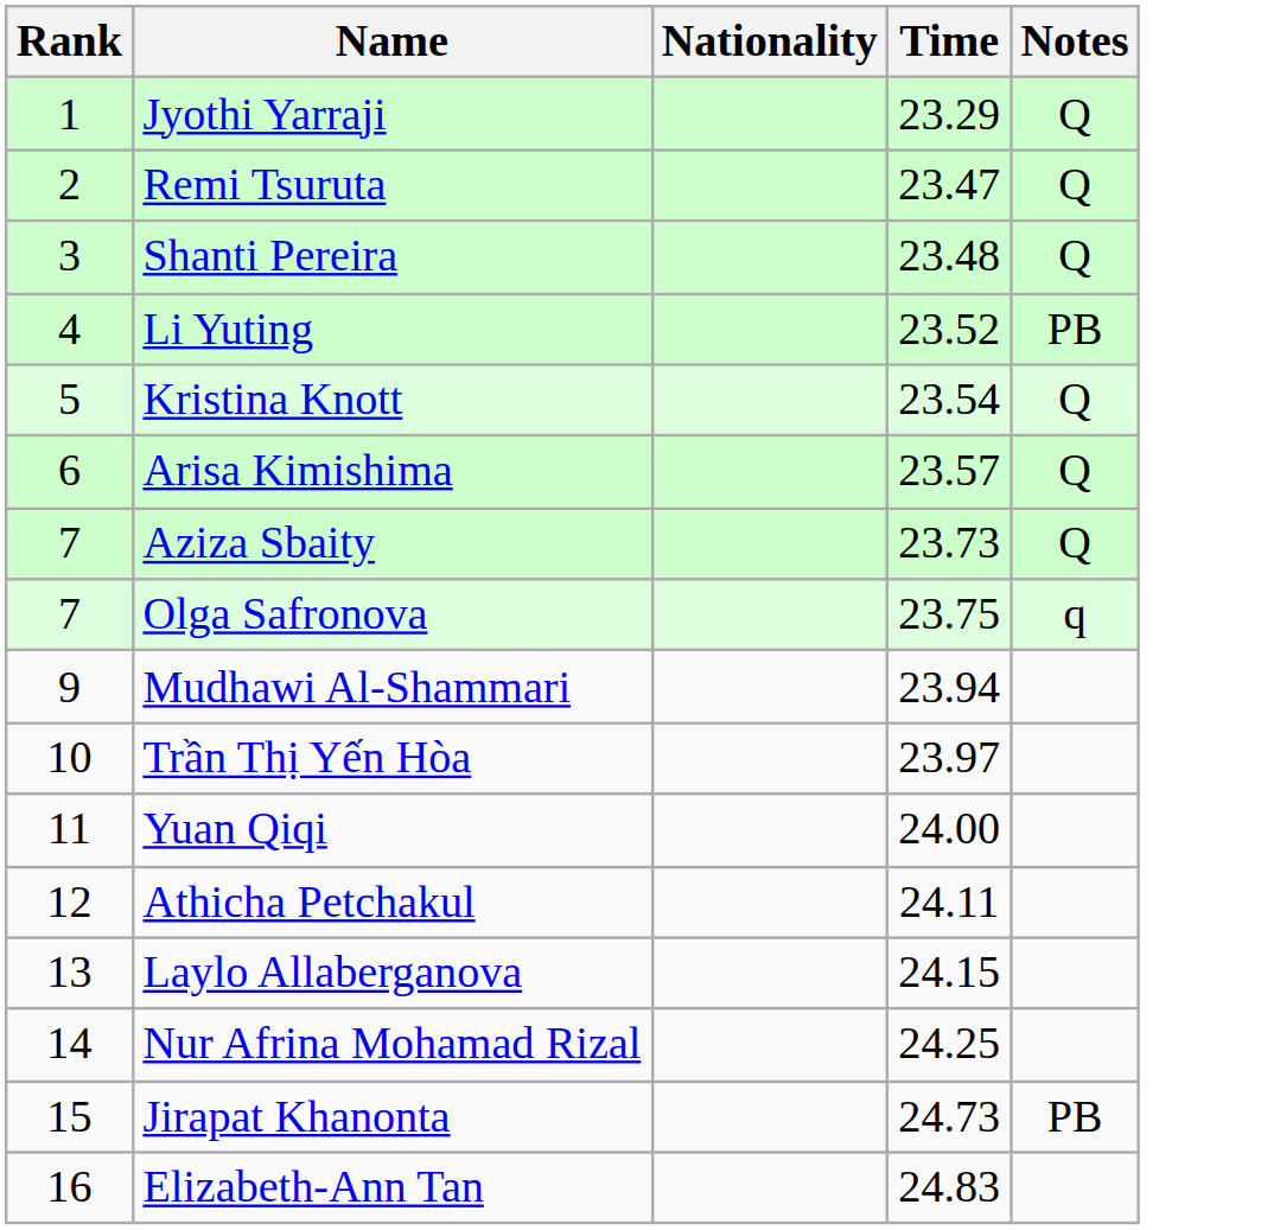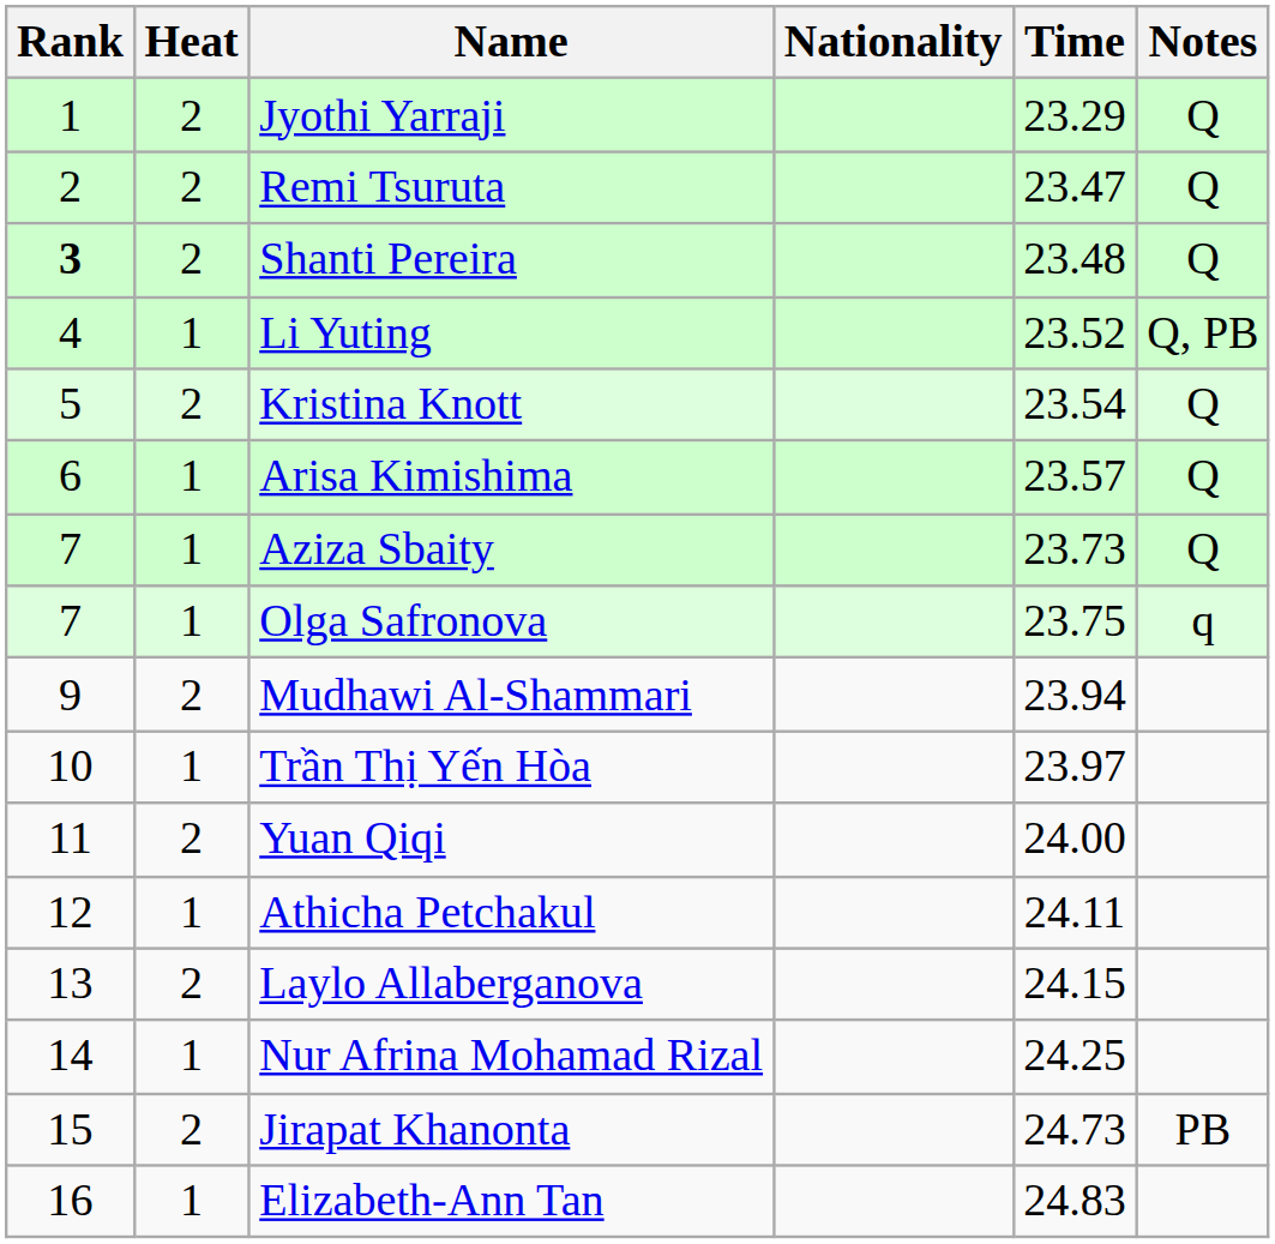 <table class="wikitable sortable" style="text-align:center">
 <tr>
 <th>Rank</th>
+<th>Heat</th>
 <th>Name</th>
 <th>Nationality</th>
 <th>Time</th>
 <th>Notes</th>
 </tr>
 <tr bgcolor=ccffcc>
 <td>1</td>
+<td>2</td>
 <td align=left><a href='#'>Jyothi Yarraji</a></td>
 <td align=left></td>
 <td>23.29</td>
 <td>Q</td>
 </tr>
 <tr bgcolor=ccffcc>
 <td>2</td>
+<td>2</td>
 <td align=left><a href='#'>Remi Tsuruta</a></td>
 <td align=left></td>
 <td>23.47</td>
 <td>Q</td>
 </tr>
 <tr bgcolor=ccffcc>
-<td>3</td>
+<td><strong>3</strong></td>
+<td>2</td>
 <td align=left><a href='#'>Shanti Pereira</a></td>
 <td align=left></td>
 <td>23.48</td>
 <td>Q</td>
 </tr>
 <tr bgcolor=ccffcc>
 <td>4</td>
+<td>1</td>
 <td align=left><a href='#'>Li Yuting</a></td>
 <td align=left></td>
 <td>23.52</td>
-<td>PB</td>
+<td>Q, PB</td>
 </tr>
 <tr bgcolor=ddffdd>
 <td>5</td>
+<td>2</td>
 <td align=left><a href='#'>Kristina Knott</a></td>
 <td align=left></td>
 <td>23.54</td>
 <td>Q</td>
 </tr>
 <tr bgcolor=ccffcc>
 <td>6</td>
+<td>1</td>
 <td align=left><a href='#'>Arisa Kimishima</a></td>
 <td align=left></td>
 <td>23.57</td>
 <td>Q</td>
 </tr>
 <tr bgcolor=ccffcc>
 <td>7</td>
+<td>1</td>
 <td align=left><a href='#'>Aziza Sbaity</a></td>
 <td align=left></td>
 <td>23.73</td>
 <td>Q</td>
 </tr>
 <tr bgcolor=ddffdd>
 <td>7</td>
+<td>1</td>
 <td align=left><a href='#'>Olga Safronova</a></td>
 <td align=left></td>
 <td>23.75</td>
 <td>q</td>
 </tr>
 <tr>
 <td>9</td>
+<td>2</td>
 <td align=left><a href='#'>Mudhawi Al-Shammari</a></td>
 <td align=left></td>
 <td>23.94</td>
 <td></td>
 </tr>
 <tr>
 <td>10</td>
+<td>1</td>
 <td align=left><a href='#'>Trần Thị Yến Hòa</a></td>
 <td align=left></td>
 <td>23.97</td>
 <td></td>
 </tr>
 <tr>
 <td>11</td>
+<td>2</td>
 <td align=left><a href='#'>Yuan Qiqi</a></td>
 <td align=left></td>
 <td>24.00</td>
 <td></td>
 </tr>
 <tr>
 <td>12</td>
+<td>1</td>
 <td align=left><a href='#'>Athicha Petchakul</a></td>
 <td align=left></td>
 <td>24.11</td>
 <td></td>
 </tr>
 <tr>
 <td>13</td>
+<td>2</td>
 <td align=left><a href='#'>Laylo Allaberganova</a></td>
 <td align=left></td>
 <td>24.15</td>
 <td></td>
 </tr>
 <tr>
 <td>14</td>
+<td>1</td>
 <td align=left><a href='#'>Nur Afrina Mohamad Rizal</a></td>
 <td align=left></td>
 <td>24.25</td>
 <td></td>
 </tr>
 <tr>
 <td>15</td>
+<td>2</td>
 <td align=left><a href='#'>Jirapat Khanonta</a></td>
 <td align=left></td>
 <td>24.73</td>
 <td>PB</td>
 </tr>
 <tr>
 <td>16</td>
+<td>1</td>
 <td align=left><a href='#'>Elizabeth-Ann Tan</a></td>
 <td align=left></td>
 <td>24.83</td>
 <td></td>
 </tr>
 </table>
